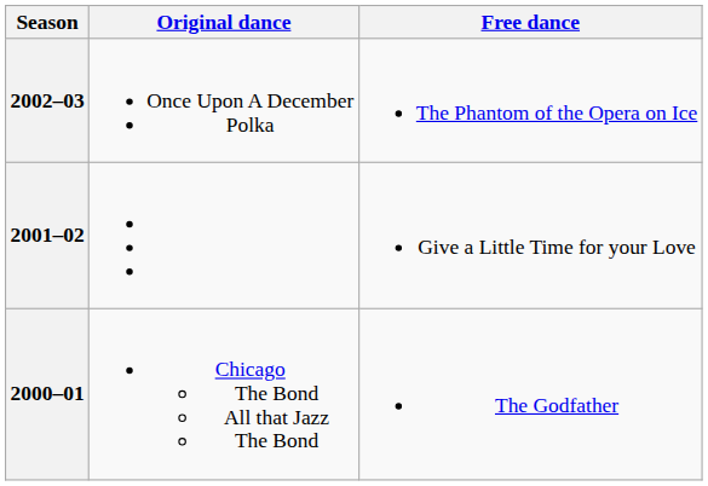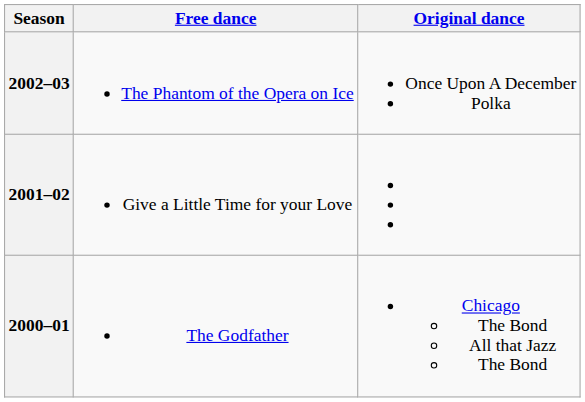 <table class=wikitable style=text-align:center>
 <tr>
 <th>Season</th>
+<th><a href='#'>Free dance</a></th>
 <th><a href='#'>Original dance</a></th>
-<th><a href='#'>Free dance</a></th>
 </tr>
 <tr>
 <th>2002–03 <br></th>
+<td><br><ul><li><a href='#'>The Phantom of the Opera on Ice</a> <br></li></ul></td>
 <td><br><ul><li> Once Upon A December <br></li><li>Polka <br></li></ul></td>
-<td><br><ul><li><a href='#'>The Phantom of the Opera on Ice</a> <br></li></ul></td>
 </tr>
 <tr>
 <th>2001–02 <br></th>
+<td><br><ul><li>Give a Little Time for your Love <br></li></ul></td>
 <td><br><ul><li></li><li></li><li></li></ul></td>
-<td><br><ul><li>Give a Little Time for your Love <br></li></ul></td>
 </tr>
 <tr>
 <th>2000–01 <br></th>
+<td><br><ul><li><a href='#'>The Godfather</a> <br></li></ul></td>
 <td><br><ul><li><a href='#'>Chicago</a> <br><ul><li> The Bond</li><li> All that Jazz</li><li> The Bond</li></ul></li></ul></td>
-<td><br><ul><li><a href='#'>The Godfather</a> <br></li></ul></td>
 </tr>
 </table>
